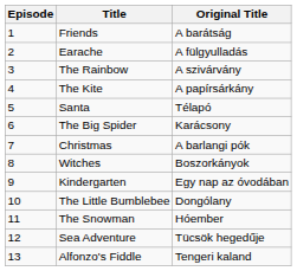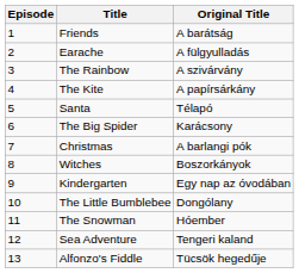 <table class="wikitable">
 <tr>
 <th>Episode</th>
 <th>Title</th>
 <th>Original Title</th>
 </tr>
 <tr>
 <td>1</td>
 <td>Friends</td>
 <td>A barátság</td>
 </tr>
 <tr>
 <td>2</td>
 <td>Earache</td>
 <td>A fülgyulladás</td>
 </tr>
 <tr>
 <td>3</td>
 <td>The Rainbow</td>
 <td>A szivárvány</td>
 </tr>
 <tr>
 <td>4</td>
 <td>The Kite</td>
 <td>A papírsárkány</td>
 </tr>
 <tr>
 <td>5</td>
 <td>Santa</td>
 <td>Télapó</td>
 </tr>
 <tr>
 <td>6</td>
 <td>The Big Spider</td>
 <td>Karácsony</td>
 </tr>
 <tr>
 <td>7</td>
 <td>Christmas</td>
 <td>A barlangi pók</td>
 </tr>
 <tr>
 <td>8</td>
 <td>Witches</td>
 <td>Boszorkányok</td>
 </tr>
 <tr>
 <td>9</td>
 <td>Kindergarten</td>
 <td>Egy nap az óvodában</td>
 </tr>
 <tr>
 <td>10</td>
 <td>The Little Bumblebee</td>
 <td>Dongólany</td>
 </tr>
 <tr>
 <td>11</td>
 <td>The Snowman</td>
 <td>Hóember</td>
 </tr>
 <tr>
 <td>12</td>
 <td>Sea Adventure</td>
-<td>Tücsök hegedűje</td>
+<td>Tengeri kaland</td>
 </tr>
 <tr>
 <td>13</td>
 <td>Alfonzo's Fiddle</td>
-<td>Tengeri kaland</td>
+<td>Tücsök hegedűje</td>
 </tr>
 </table>
